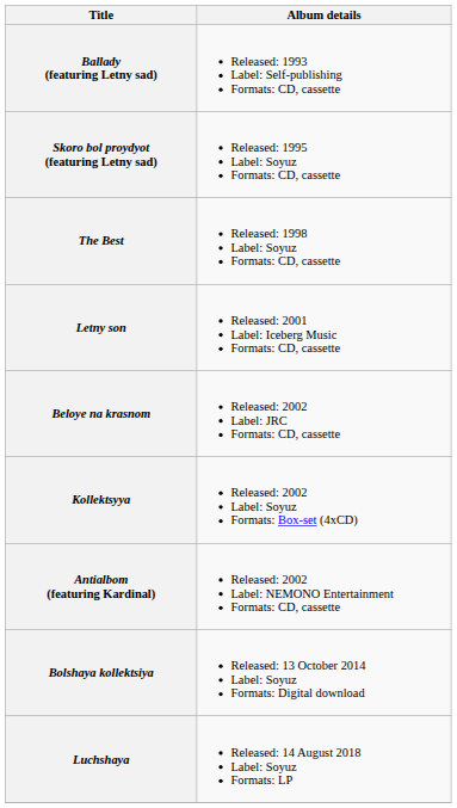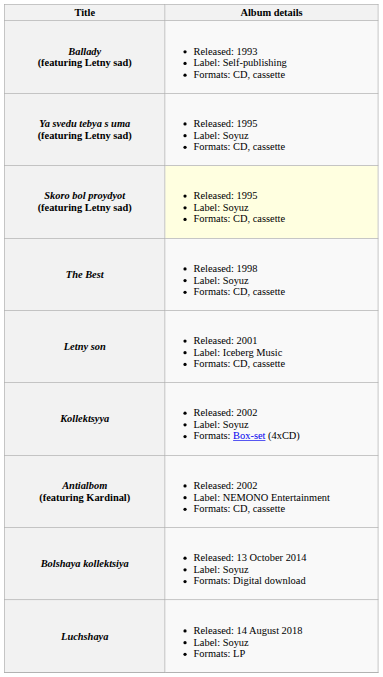 <table class="wikitable plainrowheaders" style="text-align:center;">
 <tr>
 <th scope="col" style="width:15em;">Title</th>
 <th scope="col" style="width:20em;">Album details</th>
 </tr>
 <tr>
 <th scope="row"><em>Ballady</em><br>(featuring Letny sad)</th>
 <td align=left><br><ul><li>Released: 1993</li><li>Label: Self-publishing</li><li>Formats: CD, cassette</li></ul></td>
 </tr>
 <tr>
+<th scope="row"><em>Ya svedu tebya s uma</em><br>(featuring Letny sad)</th>
+<td align=left><br><ul><li>Released: 1995</li><li>Label: Soyuz</li><li>Formats: CD, cassette</li></ul></td>
+</tr>
+<tr>
 <th scope="row"><em>Skoro bol proydyot</em><br>(featuring Letny sad)</th>
-<td align=left><br><ul><li>Released: 1995</li><li>Label: Soyuz</li><li>Formats: CD, cassette</li></ul></td>
+<td align=left style="background: lightyellow;"><br><ul><li>Released: 1995</li><li>Label: Soyuz</li><li>Formats: CD, cassette</li></ul></td>
 </tr>
 <tr>
 <th scope="row"><em>The Best</em></th>
 <td align=left><br><ul><li>Released: 1998</li><li>Label: Soyuz</li><li>Formats: CD, cassette</li></ul></td>
 </tr>
 <tr>
 <th scope="row"><em>Letny son</em></th>
 <td align=left><br><ul><li>Released: 2001</li><li>Label: Iceberg Music</li><li>Formats: CD, cassette</li></ul></td>
-</tr>
-<tr>
-<th scope="row"><em>Beloye na krasnom</em></th>
-<td align=left><br><ul><li>Released: 2002</li><li>Label: JRC</li><li>Formats: CD, cassette</li></ul></td>
 </tr>
 <tr>
 <th scope="row"><em>Kollektsyya</em></th>
 <td align=left><br><ul><li>Released: 2002</li><li>Label: Soyuz</li><li>Formats: <a href='#'>Box-set</a> (4xCD)</li></ul></td>
 </tr>
 <tr>
 <th scope="row"><em>Antialbom</em><br>(featuring Kardinal)</th>
 <td align=left><br><ul><li>Released: 2002</li><li>Label: NEMONO Entertainment</li><li>Formats: CD, cassette</li></ul></td>
 </tr>
 <tr>
 <th scope="row"><em>Bolshaya kollektsiya</em></th>
 <td align=left><br><ul><li>Released: 13 October 2014</li><li>Label: Soyuz</li><li>Formats: Digital download</li></ul></td>
 </tr>
 <tr>
 <th scope="row"><em>Luchshaya</em></th>
 <td align=left><br><ul><li>Released: 14 August 2018</li><li>Label: Soyuz</li><li>Formats: LP</li></ul></td>
 </tr>
 <tr>
 </tr>
 </table>
